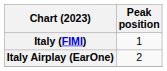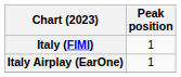 <table class="wikitable sortable plainrowheaders" style="text-align:center">
 <tr>
 <th scope="col">Chart (2023)</th>
 <th scope="col">Peak<br>position</th>
 </tr>
 <tr>
 <th scope="row">Italy (<a href='#'>FIMI</a>)</th>
 <td>1</td>
 </tr>
 <tr>
 <th scope="row">Italy Airplay (EarOne)</th>
-<td>2</td>
+<td>1</td>
 </tr>
 <tr>
 </tr>
 </table>
